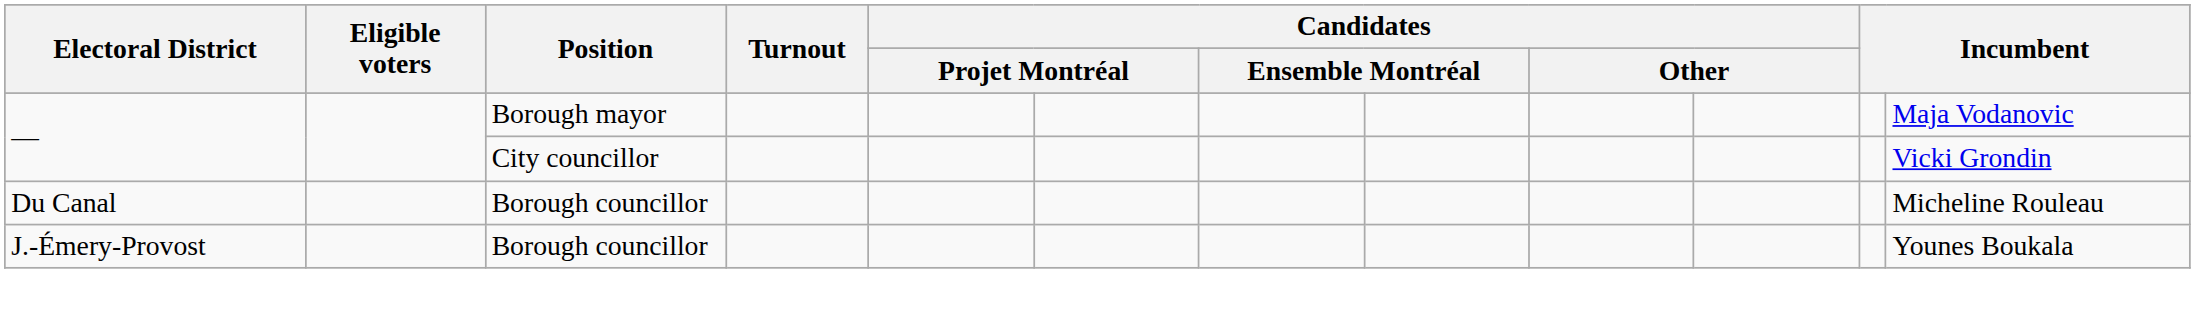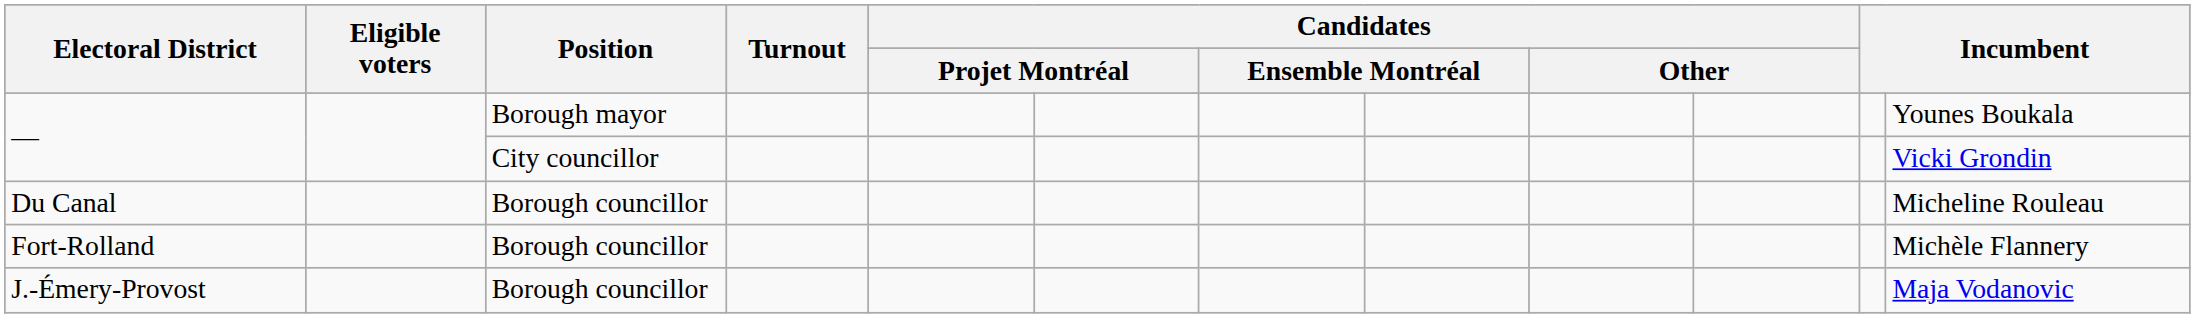 <table class="wikitable" width="100%">
 <tr>
 <th width=10% rowspan=2>Electoral District</th>
 <th width=6% rowspan=2>Eligible voters</th>
 <th width=8% rowspan=2>Position</th>
 <th width=4% rowspan=2>Turnout</th>
 <th colspan=6>Candidates</th>
 <th width=11% colspan=2 rowspan=2>Incumbent</th>
 </tr>
 <tr>
 <th width=11% colspan=2 ><span>Projet Montréal</span></th>
 <th width=11% colspan=2 ><span>Ensemble Montréal</span></th>
 <th width=11% colspan=2 >Other</th>
 </tr>
 <tr>
 <td rowspan=2>—</td>
 <td rowspan=2></td>
 <td>Borough mayor</td>
 <td></td>
 <td></td>
 <td></td>
 <td></td>
 <td></td>
 <td></td>
 <td></td>
 <td> </td>
-<td><a href='#'>Maja Vodanovic</a></td>
+<td>Younes Boukala</td>
 </tr>
 <tr>
 <td>City councillor</td>
 <td></td>
 <td></td>
 <td></td>
 <td></td>
 <td></td>
 <td></td>
 <td></td>
 <td> </td>
 <td><a href='#'>Vicki Grondin</a></td>
 </tr>
 <tr>
 <td>Du Canal</td>
 <td></td>
 <td>Borough councillor</td>
 <td></td>
 <td></td>
 <td></td>
 <td></td>
 <td></td>
 <td></td>
 <td></td>
 <td> </td>
 <td>Micheline Rouleau</td>
 </tr>
 <tr>
+<td>Fort-Rolland</td>
+<td></td>
+<td>Borough councillor</td>
+<td></td>
+<td></td>
+<td></td>
+<td></td>
+<td></td>
+<td></td>
+<td></td>
+<td> </td>
+<td>Michèle Flannery</td>
+</tr>
+<tr>
 <td>J.-Émery-Provost</td>
 <td></td>
 <td>Borough councillor</td>
 <td></td>
 <td></td>
 <td></td>
 <td></td>
 <td></td>
 <td></td>
 <td></td>
 <td> </td>
-<td>Younes Boukala</td>
+<td><a href='#'>Maja Vodanovic</a></td>
 </tr>
 </table>
